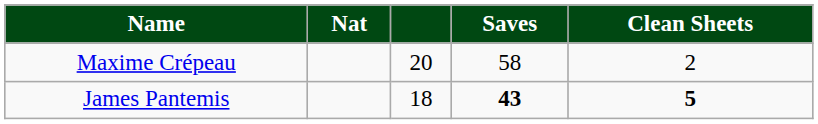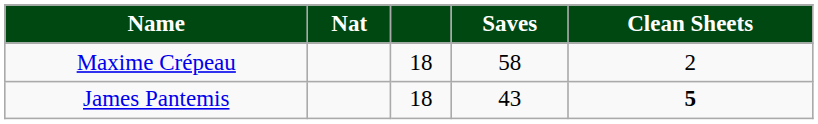 <table class="wikitable" style="text-align:center; font-size:90%; width:40%;">
 <tr>
 <th style="background:#004812; color:white; text-align:center;">Name</th>
 <th style="background:#004812; color:white; text-align:center;">Nat</th>
 <th style="background:#004812; color:white; text-align:center;"></th>
 <th style="background:#004812; color:white; text-align:center;">Saves</th>
 <th style="background:#004812; color:white; text-align:center;">Clean Sheets</th>
 </tr>
 <tr>
 <td><a href='#'>Maxime Crépeau</a></td>
 <td></td>
-<td>20</td>
+<td>18</td>
 <td>58</td>
 <td>2</td>
 </tr>
 <tr>
 <td><a href='#'>James Pantemis</a></td>
 <td></td>
 <td>18</td>
-<td><strong>43</strong></td>
+<td>43</td>
 <td><strong>5</strong></td>
 </tr>
 </table>
